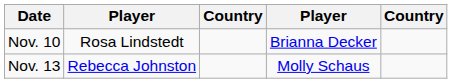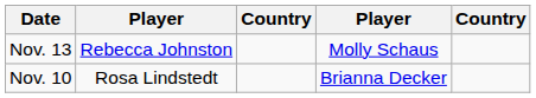 <table class="wikitable" style="text-align:center;">
 <tr>
 <th>Date</th>
 <th>Player</th>
 <th>Country</th>
 <th>Player</th>
 <th>Country</th>
 </tr>
 <tr>
+<td>Nov. 13</td>
+<td><a href='#'>Rebecca Johnston</a></td>
+<td></td>
+<td><a href='#'>Molly Schaus</a></td>
+<td></td>
+</tr>
+<tr>
 <td>Nov. 10</td>
 <td>Rosa Lindstedt</td>
 <td></td>
 <td><a href='#'>Brianna Decker</a></td>
 <td></td>
 </tr>
-<tr>
-<td>Nov. 13</td>
-<td><a href='#'>Rebecca Johnston</a></td>
-<td></td>
-<td><a href='#'>Molly Schaus</a></td>
-<td></td>
-</tr>
 </table>
